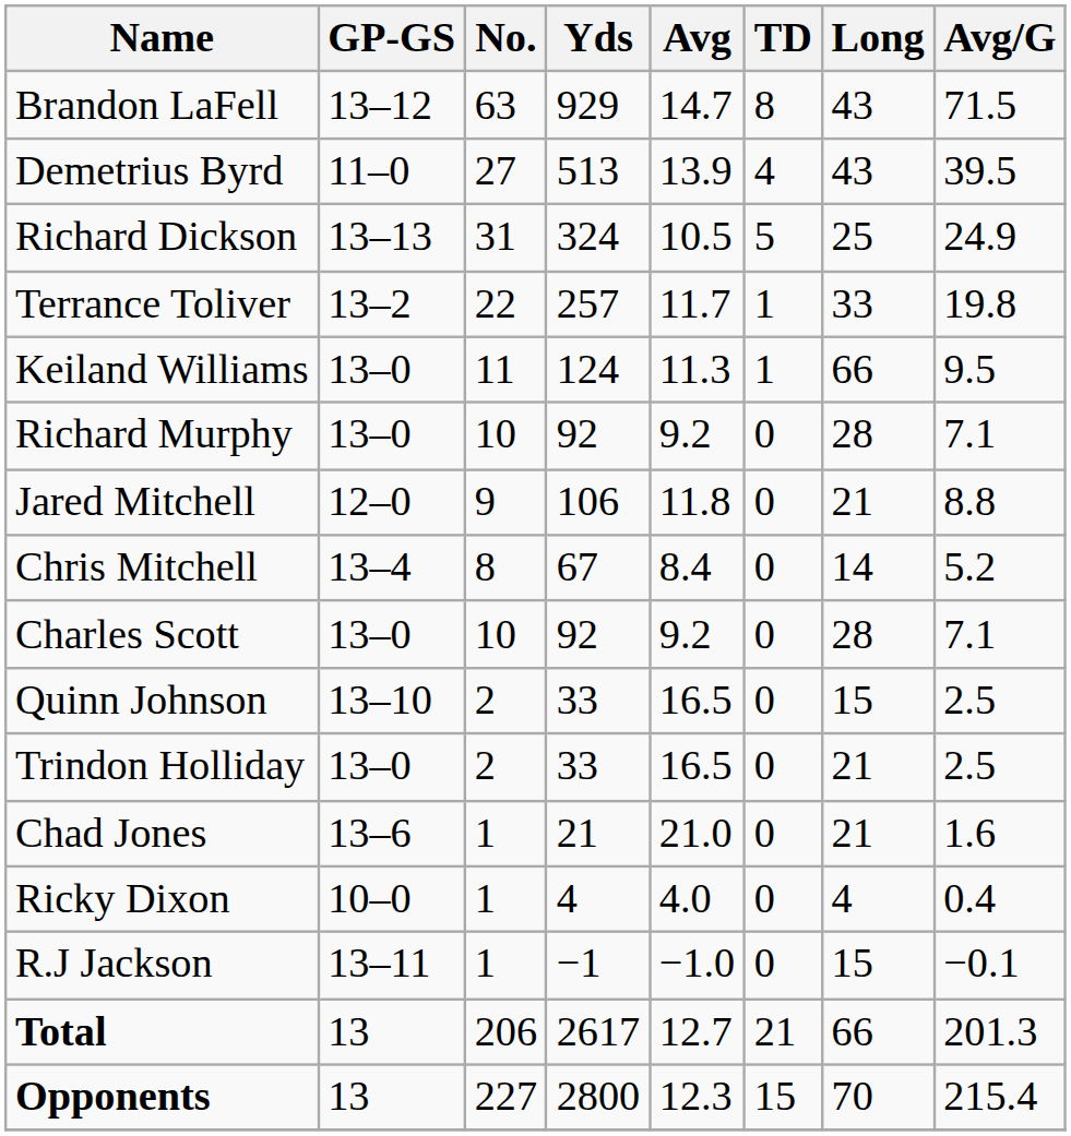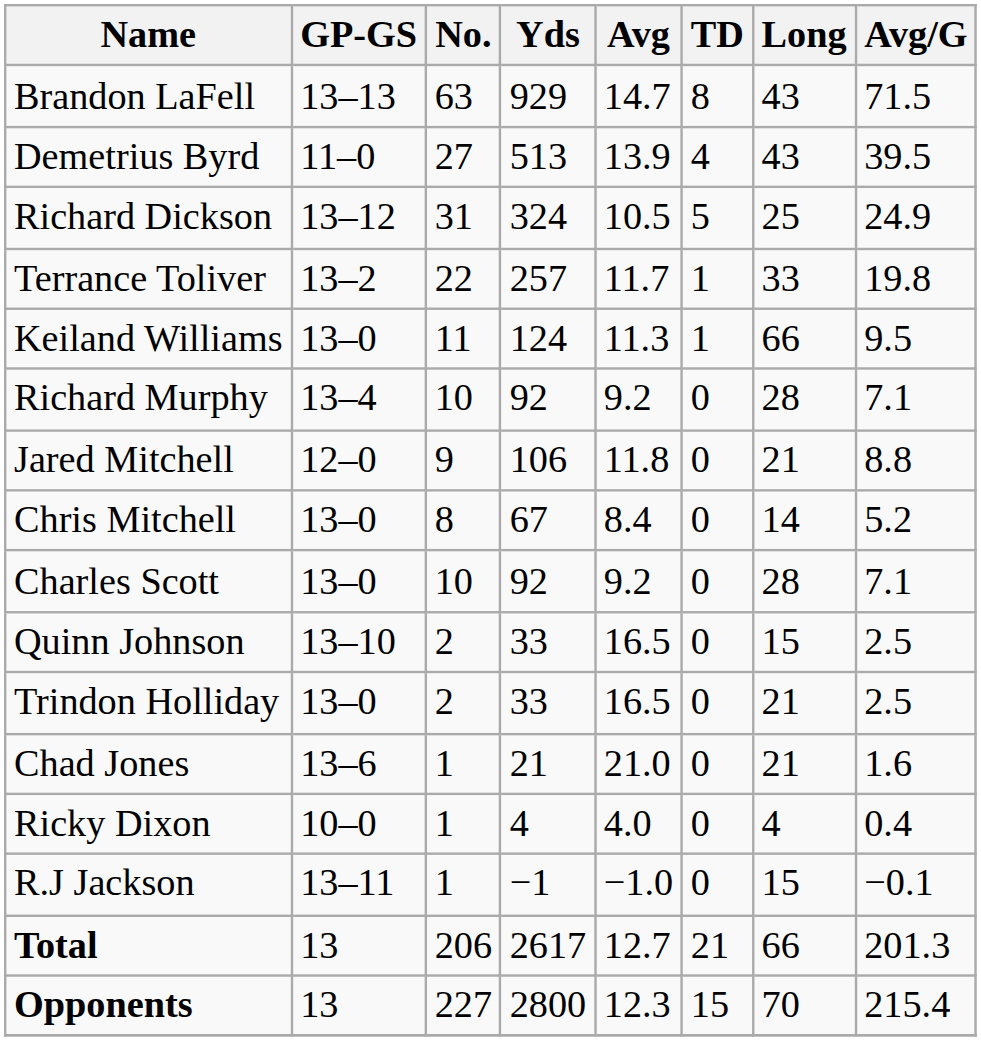 <table class="wikitable" style="white-space:nowrap;">
 <tr>
 <th>Name</th>
 <th>GP-GS</th>
 <th>No.</th>
 <th>Yds</th>
 <th>Avg</th>
 <th>TD</th>
 <th>Long</th>
 <th>Avg/G</th>
 </tr>
 <tr>
 <td>Brandon LaFell</td>
-<td>13–12</td>
+<td>13–13</td>
 <td>63</td>
 <td>929</td>
 <td>14.7</td>
 <td>8</td>
 <td>43</td>
 <td>71.5</td>
 </tr>
 <tr>
 <td>Demetrius Byrd</td>
 <td>11–0</td>
 <td>27</td>
 <td>513</td>
 <td>13.9</td>
 <td>4</td>
 <td>43</td>
 <td>39.5</td>
 </tr>
 <tr>
 <td>Richard Dickson</td>
-<td>13–13</td>
+<td>13–12</td>
 <td>31</td>
 <td>324</td>
 <td>10.5</td>
 <td>5</td>
 <td>25</td>
 <td>24.9</td>
 </tr>
 <tr>
 <td>Terrance Toliver</td>
 <td>13–2</td>
 <td>22</td>
 <td>257</td>
 <td>11.7</td>
 <td>1</td>
 <td>33</td>
 <td>19.8</td>
 </tr>
 <tr>
 <td>Keiland Williams</td>
 <td>13–0</td>
 <td>11</td>
 <td>124</td>
 <td>11.3</td>
 <td>1</td>
 <td>66</td>
 <td>9.5</td>
 </tr>
 <tr>
 <td>Richard Murphy</td>
-<td>13–0</td>
+<td>13–4</td>
 <td>10</td>
 <td>92</td>
 <td>9.2</td>
 <td>0</td>
 <td>28</td>
 <td>7.1</td>
 </tr>
 <tr>
 <td>Jared Mitchell</td>
 <td>12–0</td>
 <td>9</td>
 <td>106</td>
 <td>11.8</td>
 <td>0</td>
 <td>21</td>
 <td>8.8</td>
 </tr>
 <tr>
 <td>Chris Mitchell</td>
-<td>13–4</td>
+<td>13–0</td>
 <td>8</td>
 <td>67</td>
 <td>8.4</td>
 <td>0</td>
 <td>14</td>
 <td>5.2</td>
 </tr>
 <tr>
 <td>Charles Scott</td>
 <td>13–0</td>
 <td>10</td>
 <td>92</td>
 <td>9.2</td>
 <td>0</td>
 <td>28</td>
 <td>7.1</td>
 </tr>
 <tr>
 <td>Quinn Johnson</td>
 <td>13–10</td>
 <td>2</td>
 <td>33</td>
 <td>16.5</td>
 <td>0</td>
 <td>15</td>
 <td>2.5</td>
 </tr>
 <tr>
 <td>Trindon Holliday</td>
 <td>13–0</td>
 <td>2</td>
 <td>33</td>
 <td>16.5</td>
 <td>0</td>
 <td>21</td>
 <td>2.5</td>
 </tr>
 <tr>
 <td>Chad Jones</td>
 <td>13–6</td>
 <td>1</td>
 <td>21</td>
 <td>21.0</td>
 <td>0</td>
 <td>21</td>
 <td>1.6</td>
 </tr>
 <tr>
 <td>Ricky Dixon</td>
 <td>10–0</td>
 <td>1</td>
 <td>4</td>
 <td>4.0</td>
 <td>0</td>
 <td>4</td>
 <td>0.4</td>
 </tr>
 <tr>
 <td>R.J Jackson</td>
 <td>13–11</td>
 <td>1</td>
 <td>−1</td>
 <td>−1.0</td>
 <td>0</td>
 <td>15</td>
 <td>−0.1</td>
 </tr>
 <tr>
 <td><strong>Total</strong></td>
 <td>13</td>
 <td>206</td>
 <td>2617</td>
 <td>12.7</td>
 <td>21</td>
 <td>66</td>
 <td>201.3</td>
 </tr>
 <tr>
 <td><strong>Opponents</strong></td>
 <td>13</td>
 <td>227</td>
 <td>2800</td>
 <td>12.3</td>
 <td>15</td>
 <td>70</td>
 <td>215.4</td>
 </tr>
 <tr>
 </tr>
 </table>
